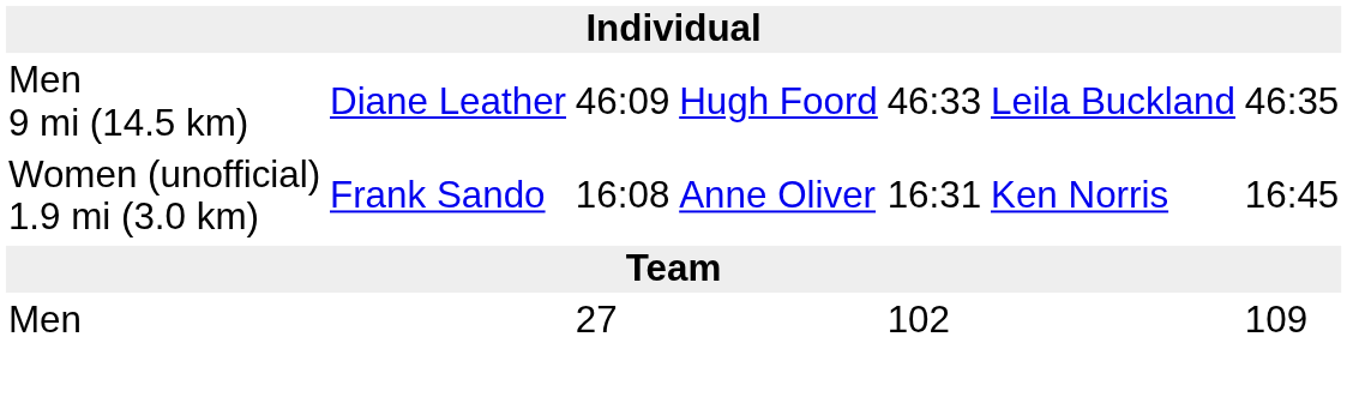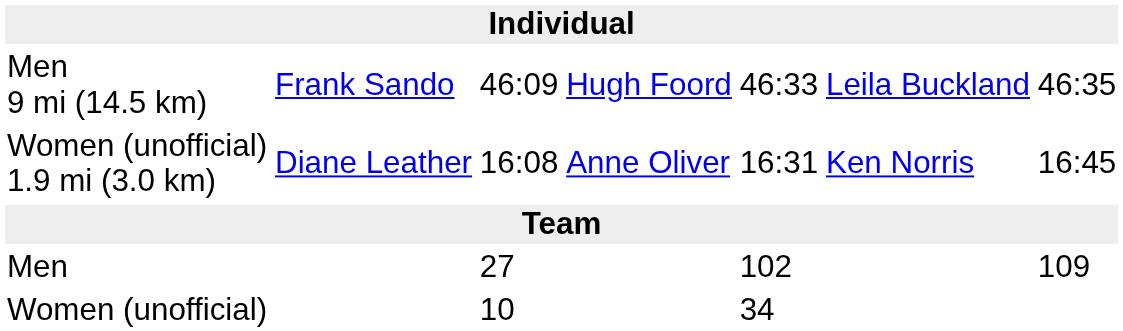 <table>
 <tr>
 <td colspan=7 bgcolor=#eeeeee style=text-align:center;><strong>Individual</strong></td>
 </tr>
 <tr>
 <td>Men<br>9 mi (14.5 km)</td>
-<td><a href='#'>Diane Leather</a><br></td>
+<td><a href='#'>Frank Sando</a><br></td>
 <td>46:09</td>
 <td><a href='#'>Hugh Foord</a><br></td>
 <td>46:33</td>
 <td><a href='#'>Leila Buckland</a><br></td>
 <td>46:35</td>
 </tr>
 <tr>
 <td>Women (unofficial)<br>1.9 mi (3.0 km)</td>
-<td><a href='#'>Frank Sando</a><br></td>
+<td><a href='#'>Diane Leather</a><br></td>
 <td>16:08</td>
 <td><a href='#'>Anne Oliver</a><br></td>
 <td>16:31</td>
 <td><a href='#'>Ken Norris</a><br></td>
 <td>16:45</td>
 </tr>
 <tr>
 <td colspan=7 bgcolor=#eeeeee style=text-align:center;><strong>Team</strong></td>
 </tr>
 <tr>
 <td>Men</td>
 <td></td>
 <td>27</td>
 <td></td>
 <td>102</td>
 <td></td>
 <td>109</td>
 </tr>
+<tr>
+<td>Women (unofficial)</td>
+<td></td>
+<td>10</td>
+<td></td>
+<td>34</td>
+<td></td>
+<td></td>
+</tr>
 </table>
